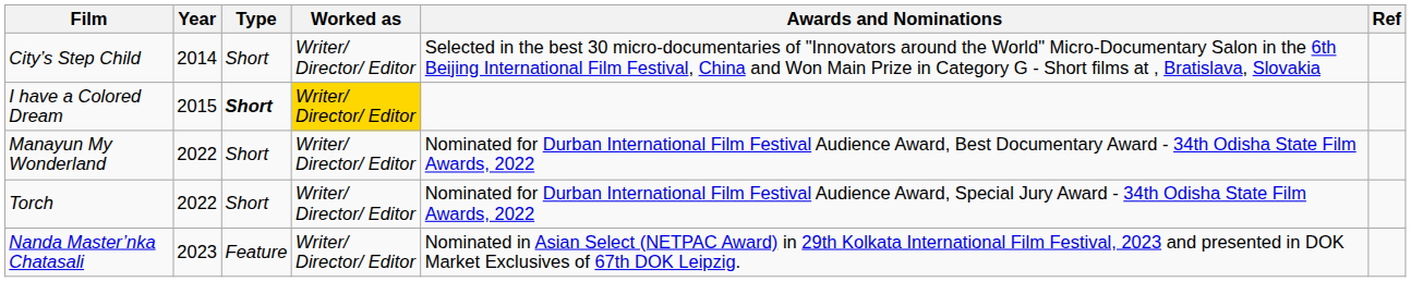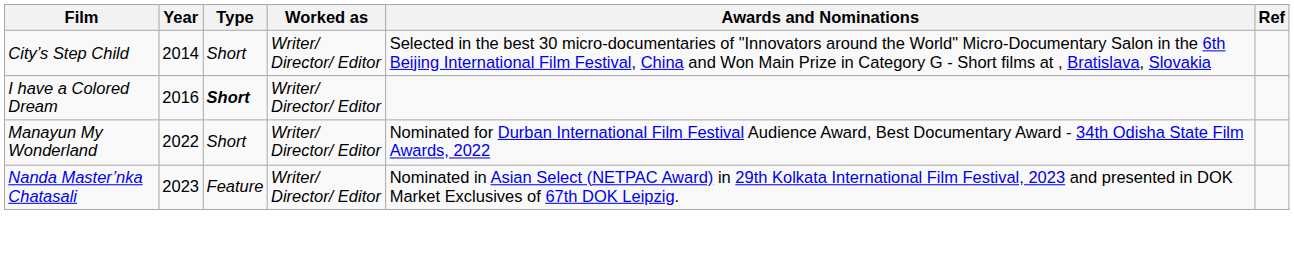 <table class="wikitable sortable">
 <tr>
 <th>Film</th>
 <th>Year</th>
 <th>Type</th>
 <th>Worked as</th>
 <th>Awards and Nominations</th>
 <th>Ref</th>
 </tr>
 <tr>
 <td><em>City’s Step Child</em></td>
 <td>2014</td>
 <td><em>Short</em></td>
 <td><em>Writer/ Director/ Editor</em></td>
 <td>Selected in the best 30 micro-documentaries of "Innovators around the World" Micro-Documentary Salon in the <a href='#'>6th Beijing International Film Festival</a>, <a href='#'>China</a> and Won Main Prize in Category G - Short films at , <a href='#'>Bratislava</a>, <a href='#'>Slovakia</a></td>
 <td></td>
 </tr>
 <tr>
 <td><em>I have a Colored Dream</em></td>
-<td>2015</td>
+<td>2016</td>
 <td><strong><em>Short</em></strong></td>
-<td style="background: gold;"><em>Writer/ Director/ Editor</em></td>
+<td><em>Writer/ Director/ Editor</em></td>
 <td></td>
 <td></td>
 </tr>
 <tr>
 <td><em>Manayun My Wonderland</em></td>
 <td>2022</td>
 <td><em>Short</em></td>
 <td><em>Writer/ Director/ Editor</em></td>
 <td>Nominated for <a href='#'>Durban International Film Festival</a> Audience Award, Best Documentary Award - <a href='#'>34th Odisha State Film Awards, 2022</a></td>
 <td></td>
 </tr>
 <tr>
-<td><em>Torch</em></td>
-<td>2022</td>
-<td><em>Short</em></td>
-<td><em>Writer/ Director/ Editor</em></td>
-<td>Nominated for <a href='#'>Durban International Film Festival</a> Audience Award, Special Jury Award - <a href='#'>34th Odisha State Film Awards, 2022</a></td>
-<td></td>
-</tr>
-<tr>
 <td><em><a href='#'>Nanda Master’nka Chatasali</a></em></td>
 <td>2023</td>
 <td><em>Feature</em></td>
 <td><em>Writer/ Director/ Editor</em></td>
 <td>Nominated in <a href='#'>Asian Select (NETPAC Award)</a> in <a href='#'>29th Kolkata International Film Festival, 2023</a> and presented in DOK Market Exclusives of <a href='#'>67th DOK Leipzig</a>.</td>
 <td></td>
 </tr>
 </table>
